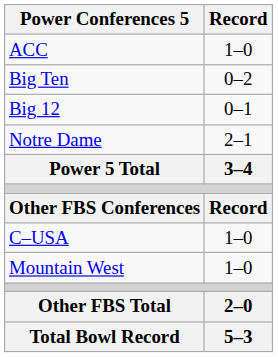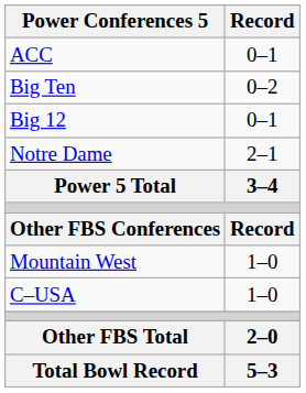 <table class="wikitable">
 <tr>
 <th>Power Conferences 5</th>
 <th>Record</th>
 </tr>
 <tr>
 <td><a href='#'>ACC</a></td>
-<td align=center>1–0</td>
+<td align=center>0–1</td>
 </tr>
 <tr>
 <td><a href='#'>Big Ten</a></td>
 <td align=center>0–2</td>
 </tr>
 <tr>
 <td><a href='#'>Big 12</a></td>
 <td align=center>0–1</td>
 </tr>
 <tr>
 <td><a href='#'>Notre Dame</a></td>
 <td align=center>2–1</td>
 </tr>
 <tr>
 <th>Power 5 Total</th>
 <th>3–4</th>
 </tr>
 <tr>
 <th colspan="2" style="background:lightgrey;"></th>
 </tr>
 <tr>
 <th>Other FBS Conferences</th>
 <th>Record</th>
 </tr>
 <tr>
-<td><a href='#'>C–USA</a></td>
+<td><a href='#'>Mountain West</a></td>
 <td align=center>1–0</td>
 </tr>
 <tr>
-<td><a href='#'>Mountain West</a></td>
+<td><a href='#'>C–USA</a></td>
 <td align=center>1–0</td>
 </tr>
 <tr>
 <th colspan="2" style="background:lightgrey;"></th>
 </tr>
 <tr>
 <th>Other FBS Total</th>
 <th>2–0</th>
 </tr>
 <tr>
 <th>Total Bowl Record</th>
 <th>5–3</th>
 </tr>
 </table>
